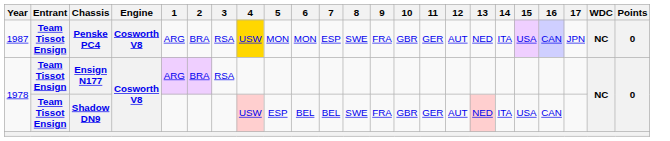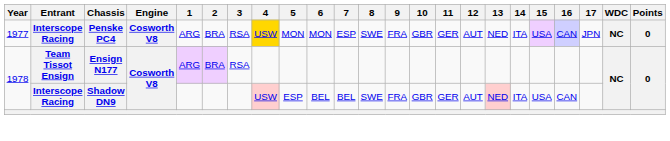 <table class="wikitable" style="text-align:center; font-size:90%">
 <tr>
 <th>Year</th>
 <th>Entrant</th>
 <th>Chassis</th>
 <th>Engine</th>
 <th>1</th>
 <th>2</th>
 <th>3</th>
 <th>4</th>
 <th>5</th>
 <th>6</th>
 <th>7</th>
 <th>8</th>
 <th>9</th>
 <th>10</th>
 <th>11</th>
 <th>12</th>
 <th>13</th>
 <th>14</th>
 <th>15</th>
 <th>16</th>
 <th>17</th>
 <th>WDC</th>
 <th>Points</th>
 </tr>
 <tr>
-<td><a href='#'>1987</a></td>
-<th><a href='#'>Team Tissot</a> <a href='#'>Ensign</a></th>
+<td><a href='#'>1977</a></td>
+<th><a href='#'>Interscope Racing</a></th>
 <th><a href='#'>Penske</a> <a href='#'>PC4</a></th>
 <th><a href='#'>Cosworth</a> <a href='#'>V8</a></th>
 <td><a href='#'>ARG</a></td>
 <td><a href='#'>BRA</a></td>
 <td><a href='#'>RSA</a></td>
 <td style="background: gold;"><a href='#'>USW</a></td>
 <td><a href='#'>MON</a></td>
 <td><a href='#'>MON</a></td>
 <td><a href='#'>ESP</a></td>
 <td><a href='#'>SWE</a></td>
 <td><a href='#'>FRA</a></td>
 <td><a href='#'>GBR</a></td>
 <td><a href='#'>GER</a></td>
 <td><a href='#'>AUT</a></td>
 <td><a href='#'>NED</a></td>
 <td><a href='#'>ITA</a></td>
 <td style="background:#EFCFFF;"><a href='#'>USA</a><br></td>
 <td style="background:#CFCFFF;"><a href='#'>CAN</a><br></td>
 <td><a href='#'>JPN</a></td>
 <th>NC</th>
 <th>0</th>
 </tr>
 <tr>
 <td rowspan=2><a href='#'>1978</a></td>
 <th><a href='#'>Team Tissot</a> <a href='#'>Ensign</a></th>
 <th><a href='#'>Ensign</a> <a href='#'>N177</a></th>
 <th rowspan=2><a href='#'>Cosworth</a> <a href='#'>V8</a></th>
 <td style="background:#EFCFFF;"><a href='#'>ARG</a><br></td>
 <td style="background:#EFCFFF;"><a href='#'>BRA</a><br></td>
 <td><a href='#'>RSA</a></td>
 <td></td>
 <td></td>
 <td></td>
 <td></td>
 <td></td>
 <td></td>
 <td></td>
 <td></td>
 <td></td>
 <td></td>
 <td></td>
 <td></td>
 <td></td>
 <td></td>
 <th rowspan=2>NC</th>
 <th rowspan=2>0</th>
 </tr>
 <tr>
-<th><a href='#'>Team Tissot</a> <a href='#'>Ensign</a></th>
+<th><a href='#'>Interscope Racing</a></th>
 <th><a href='#'>Shadow</a> <a href='#'>DN9</a></th>
 <td></td>
 <td></td>
 <td></td>
 <td style="background:#FFCFCF;"><a href='#'>USW</a><br></td>
 <td><a href='#'>ESP</a></td>
 <td><a href='#'>BEL</a></td>
 <td><a href='#'>BEL</a></td>
 <td><a href='#'>SWE</a></td>
 <td><a href='#'>FRA</a></td>
 <td><a href='#'>GBR</a></td>
 <td><a href='#'>GER</a></td>
 <td><a href='#'>AUT</a></td>
 <td style="background:#FFCFCF;"><a href='#'>NED</a><br></td>
 <td><a href='#'>ITA</a></td>
 <td><a href='#'>USA</a></td>
 <td><a href='#'>CAN</a></td>
 <td></td>
 </tr>
 <tr>
 <th colspan="23"></th>
 </tr>
 </table>
